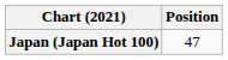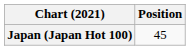 <table class="wikitable plainrowheaders" style="text-align:center">
 <tr>
 <th scope="col">Chart (2021)</th>
 <th scope="col">Position</th>
 </tr>
 <tr>
 <th scope="row">Japan (Japan Hot 100)</th>
-<td>47</td>
+<td>45</td>
 </tr>
 </table>
